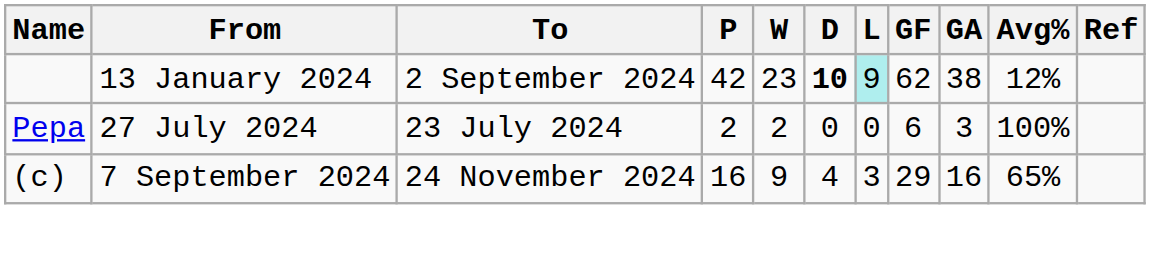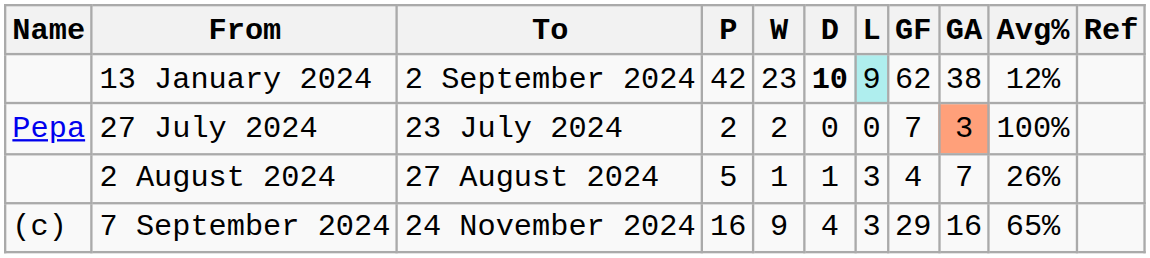 <table class="wikitable sortable">
 <tr>
 <th>Name</th>
 <th>From</th>
 <th class="unsortable">To</th>
 <th>P</th>
 <th>W</th>
 <th>D</th>
 <th>L</th>
 <th>GF</th>
 <th>GA</th>
 <th>Avg%</th>
 <th>Ref</th>
 </tr>
 <tr>
 <td align=left> </td>
 <td align=left>13 January 2024</td>
 <td align=left>2 September 2024</td>
 <td align=center>42</td>
 <td align=center>23</td>
 <td align=center><strong>10</strong></td>
 <td align=center style="background: paleturquoise;">9</td>
 <td align=center>62</td>
 <td align=center>38</td>
 <td align=center>12%</td>
 <td align=center></td>
 </tr>
 <tr>
 <td align=left> <a href='#'>Pepa</a></td>
 <td align=left>27 July 2024</td>
 <td align=left>23 July 2024</td>
 <td align=center>2</td>
 <td align=center>2</td>
 <td align=center>0</td>
 <td align=center>0</td>
-<td align=center>6</td>
+<td align=center>7</td>
+<td align=center style="background: lightsalmon;">3</td>
+<td align=center>100%</td>
+<td align=center></td>
+</tr>
+<tr>
+<td align=left> </td>
+<td align=left>2 August 2024</td>
+<td align=left>27 August 2024</td>
+<td align=center>5</td>
+<td align=center>1</td>
+<td align=center>1</td>
 <td align=center>3</td>
-<td align=center>100%</td>
+<td align=center>4</td>
+<td align=center>7</td>
+<td align=center>26%</td>
 <td align=center></td>
 </tr>
 <tr>
 <td align=left>  (c)</td>
 <td align=left>7 September 2024</td>
 <td align=left>24 November 2024</td>
 <td align=center>16</td>
 <td align=center>9</td>
 <td align=center>4</td>
 <td align=center>3</td>
 <td align=center>29</td>
 <td align=center>16</td>
 <td align=center>65%</td>
 <td align=center></td>
 </tr>
 </table>
